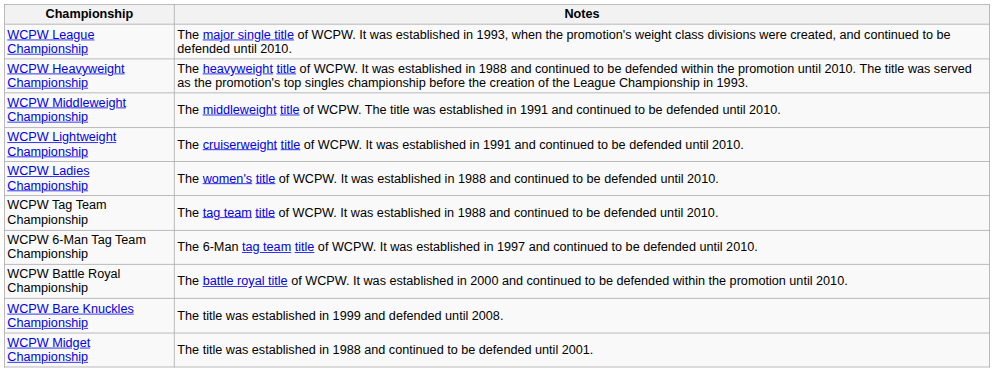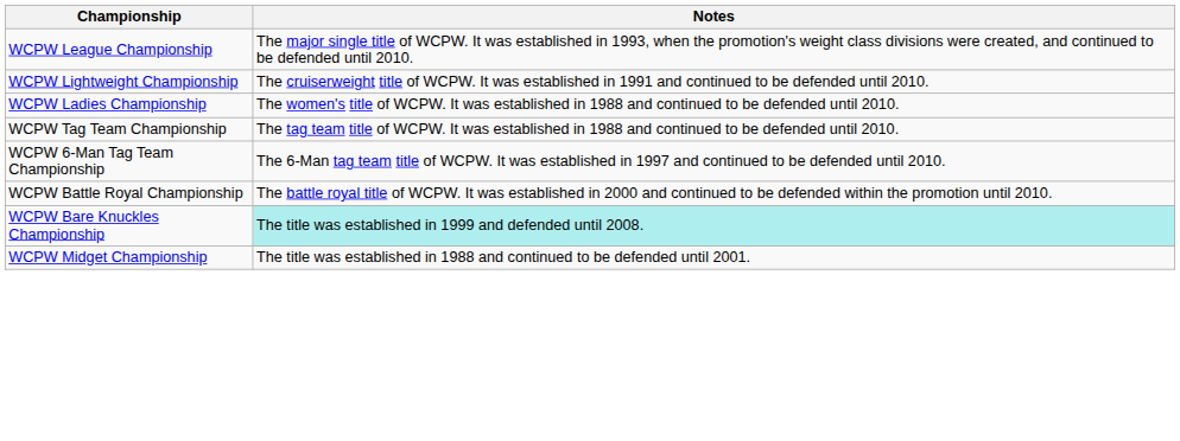 <table class="wikitable">
 <tr>
 <th>Championship</th>
 <th>Notes</th>
 </tr>
 <tr>
 <td><a href='#'>WCPW League Championship</a></td>
 <td>The <a href='#'>major single title</a> of WCPW. It was established in 1993, when the promotion's weight class divisions were created, and continued to be defended until 2010.</td>
-</tr>
-<tr>
-<td><a href='#'>WCPW Heavyweight Championship</a></td>
-<td>The <a href='#'>heavyweight</a> <a href='#'>title</a> of WCPW. It was established in 1988 and continued to be defended within the promotion until 2010. The title was served as the promotion's top singles championship before the creation of the League Championship in 1993.</td>
-</tr>
-<tr>
-<td><a href='#'>WCPW Middleweight Championship</a></td>
-<td>The <a href='#'>middleweight</a> <a href='#'>title</a> of WCPW. The title was established in 1991 and continued to be defended until 2010.</td>
 </tr>
 <tr>
 <td><a href='#'>WCPW Lightweight Championship</a></td>
 <td>The <a href='#'>cruiserweight</a> <a href='#'>title</a> of WCPW. It was established in 1991 and continued to be defended until 2010.</td>
 </tr>
 <tr>
 <td><a href='#'>WCPW Ladies Championship</a></td>
 <td>The <a href='#'>women's</a> <a href='#'>title</a> of WCPW. It was established in 1988 and continued to be defended until 2010.</td>
 </tr>
 <tr>
 <td>WCPW Tag Team Championship</td>
 <td>The <a href='#'>tag team</a> <a href='#'>title</a> of WCPW. It was established in 1988 and continued to be defended until 2010.</td>
 </tr>
 <tr>
 <td>WCPW 6-Man Tag Team Championship</td>
 <td>The 6-Man <a href='#'>tag team</a> <a href='#'>title</a> of WCPW. It was established in 1997 and continued to be defended until 2010.</td>
 </tr>
 <tr>
 <td>WCPW Battle Royal Championship</td>
 <td>The <a href='#'>battle royal title</a> of WCPW. It was established in 2000 and continued to be defended within the promotion until 2010.</td>
 </tr>
 <tr>
 <td><a href='#'>WCPW Bare Knuckles Championship</a></td>
-<td>The title was established in 1999 and defended until 2008.</td>
+<td style="background: paleturquoise;">The title was established in 1999 and defended until 2008.</td>
 </tr>
 <tr>
 <td><a href='#'>WCPW Midget Championship</a></td>
 <td>The title was established in 1988 and continued to be defended until 2001.</td>
 </tr>
 </table>
